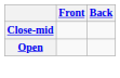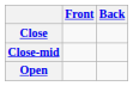 <table class="wikitable" style="text-align: center;">
 <tr>
 <th></th>
 <th><a href='#'>Front</a></th>
 <th><a href='#'>Back</a></th>
+</tr>
+<tr>
+<th><a href='#'>Close</a></th>
+<td></td>
+<td></td>
 </tr>
 <tr>
 <th><a href='#'>Close-mid</a></th>
 <td></td>
 <td></td>
 </tr>
 <tr>
 <th><a href='#'>Open</a></th>
 <td></td>
 <td></td>
 </tr>
 </table>
